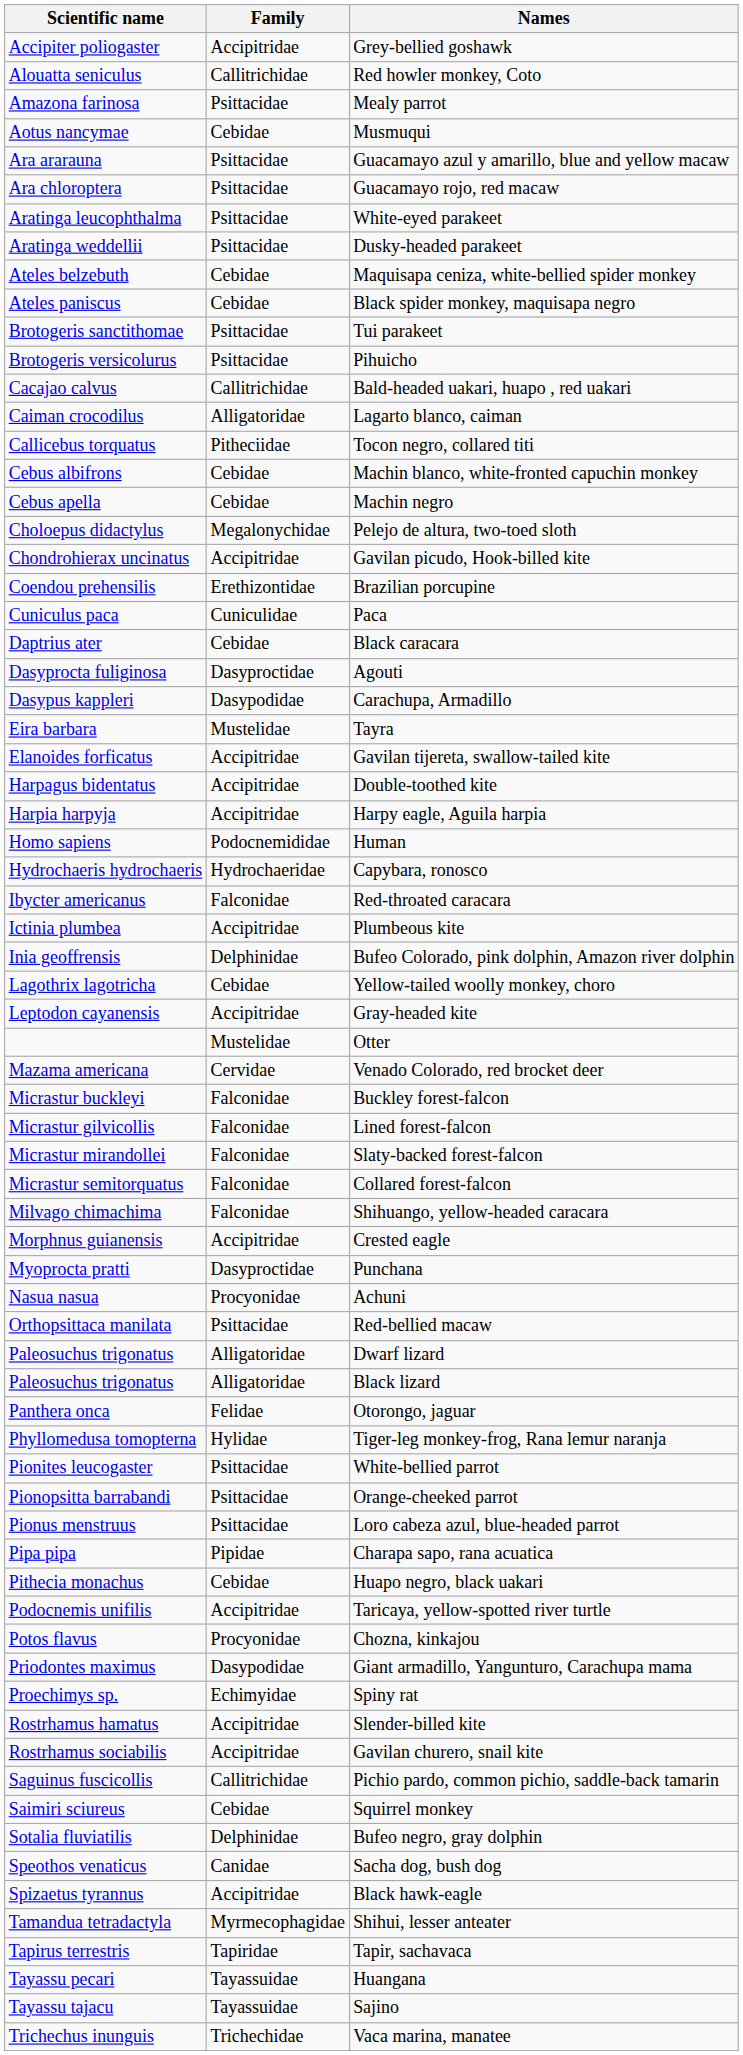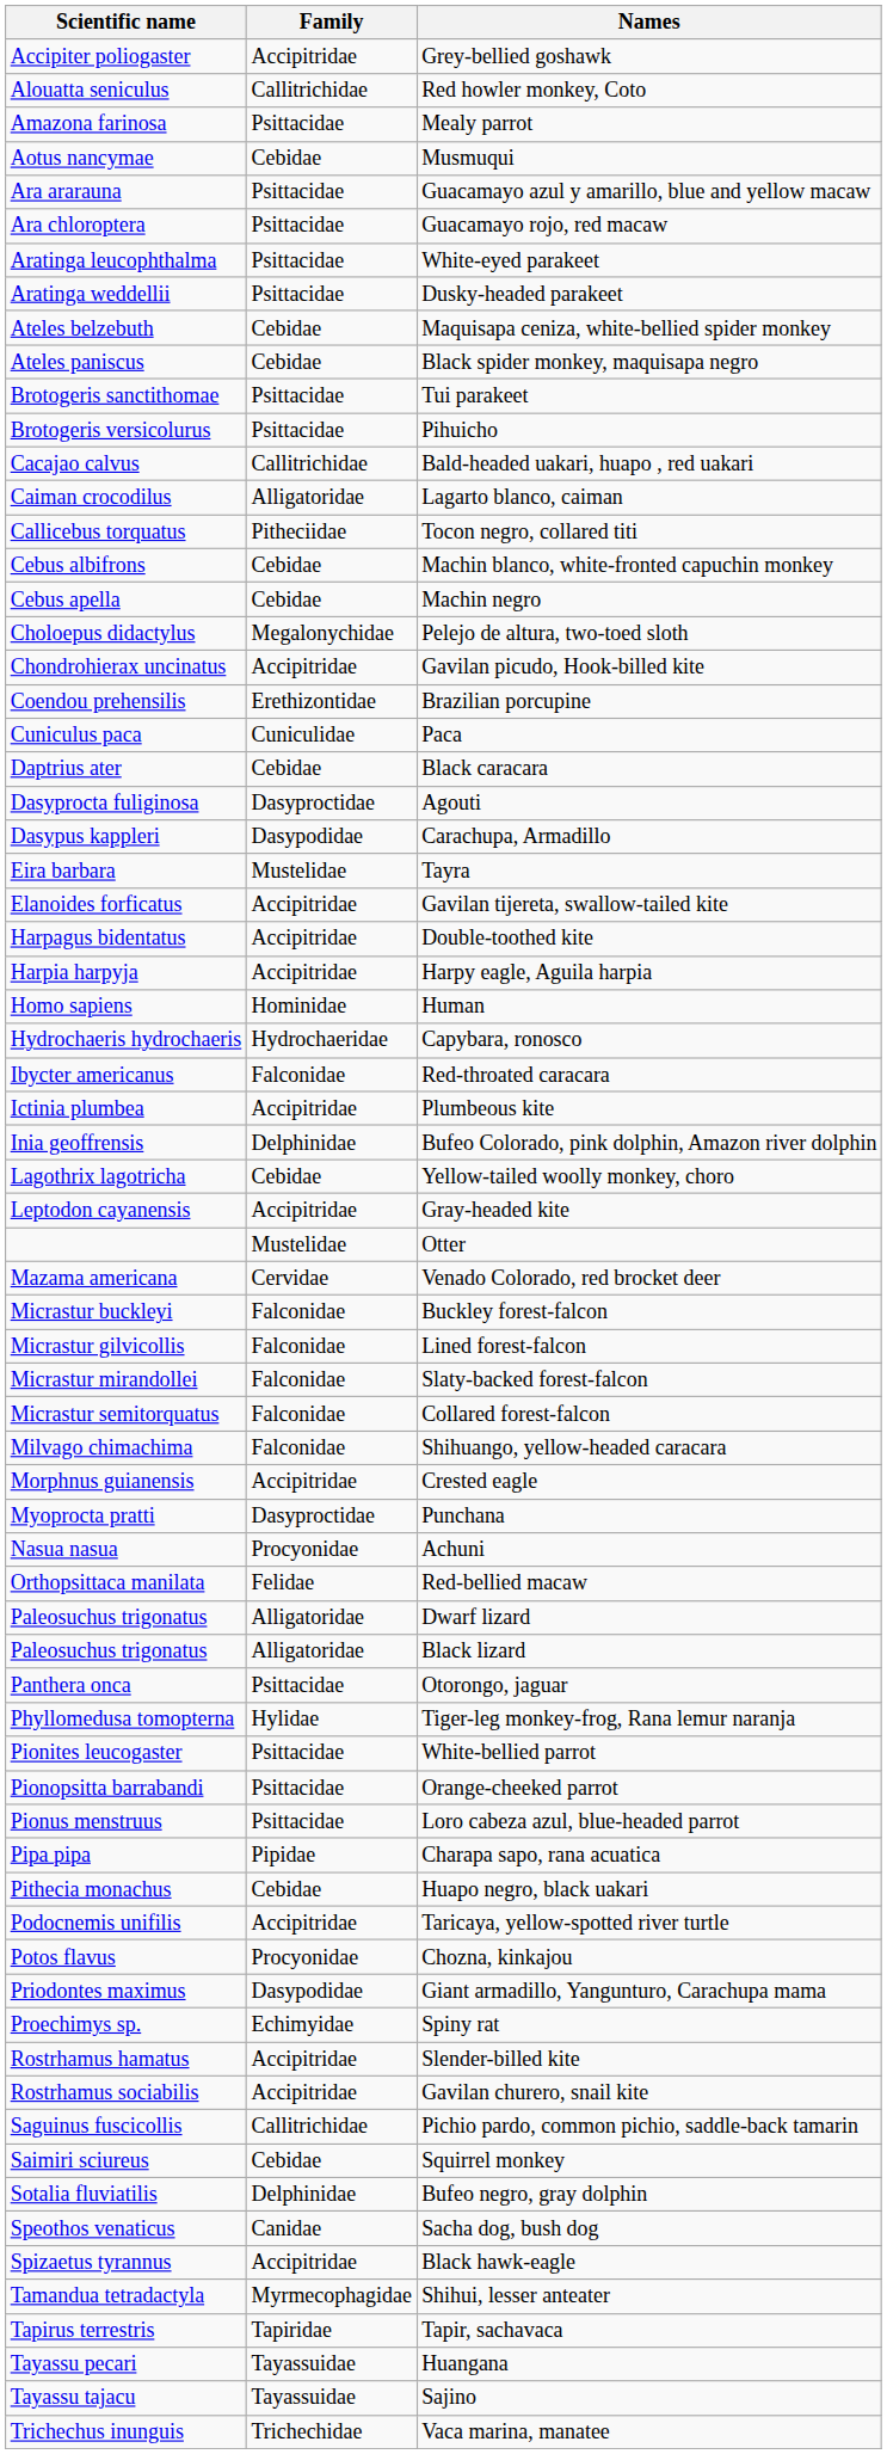 <table class="wikitable sortable">
 <tr>
 <th>Scientific name</th>
 <th>Family</th>
 <th>Names</th>
 </tr>
 <tr>
 <td><a href='#'>Accipiter poliogaster</a></td>
 <td>Accipitridae</td>
 <td>Grey-bellied goshawk</td>
 </tr>
 <tr>
 <td><a href='#'>Alouatta seniculus</a></td>
 <td>Callitrichidae</td>
 <td>Red howler monkey, Coto</td>
 </tr>
 <tr>
 <td><a href='#'>Amazona farinosa</a></td>
 <td>Psittacidae</td>
 <td>Mealy parrot</td>
 </tr>
 <tr>
 <td><a href='#'>Aotus nancymae</a></td>
 <td>Cebidae</td>
 <td>Musmuqui</td>
 </tr>
 <tr>
 <td><a href='#'>Ara ararauna</a></td>
 <td>Psittacidae</td>
 <td>Guacamayo azul y amarillo, blue and yellow macaw</td>
 </tr>
 <tr>
 <td><a href='#'>Ara chloroptera</a></td>
 <td>Psittacidae</td>
 <td>Guacamayo rojo, red macaw</td>
 </tr>
 <tr>
 <td><a href='#'>Aratinga leucophthalma</a></td>
 <td>Psittacidae</td>
 <td>White-eyed parakeet</td>
 </tr>
 <tr>
 <td><a href='#'>Aratinga weddellii</a></td>
 <td>Psittacidae</td>
 <td>Dusky-headed parakeet</td>
 </tr>
 <tr>
 <td><a href='#'>Ateles belzebuth</a></td>
 <td>Cebidae</td>
 <td>Maquisapa ceniza, white-bellied spider monkey</td>
 </tr>
 <tr>
 <td><a href='#'>Ateles paniscus</a></td>
 <td>Cebidae</td>
 <td>Black spider monkey, maquisapa negro</td>
 </tr>
 <tr>
 <td><a href='#'>Brotogeris sanctithomae</a></td>
 <td>Psittacidae</td>
 <td>Tui parakeet</td>
 </tr>
 <tr>
 <td><a href='#'>Brotogeris versicolurus</a></td>
 <td>Psittacidae</td>
 <td>Pihuicho</td>
 </tr>
 <tr>
 <td><a href='#'>Cacajao calvus</a></td>
 <td>Callitrichidae</td>
 <td>Bald-headed uakari, huapo , red uakari</td>
 </tr>
 <tr>
 <td><a href='#'>Caiman crocodilus</a></td>
 <td>Alligatoridae</td>
 <td>Lagarto blanco, caiman</td>
 </tr>
 <tr>
 <td><a href='#'>Callicebus torquatus</a></td>
 <td>Pitheciidae</td>
 <td>Tocon negro, collared titi</td>
 </tr>
 <tr>
 <td><a href='#'>Cebus albifrons</a></td>
 <td>Cebidae</td>
 <td>Machin blanco, white-fronted capuchin monkey</td>
 </tr>
 <tr>
 <td><a href='#'>Cebus apella</a></td>
 <td>Cebidae</td>
 <td>Machin negro</td>
 </tr>
 <tr>
 <td><a href='#'>Choloepus didactylus</a></td>
 <td>Megalonychidae</td>
 <td>Pelejo de altura, two-toed sloth</td>
 </tr>
 <tr>
 <td><a href='#'>Chondrohierax uncinatus</a></td>
 <td>Accipitridae</td>
 <td>Gavilan picudo, Hook-billed kite</td>
 </tr>
 <tr>
 <td><a href='#'>Coendou prehensilis</a></td>
 <td>Erethizontidae</td>
 <td>Brazilian porcupine</td>
 </tr>
 <tr>
 <td><a href='#'>Cuniculus paca</a></td>
 <td>Cuniculidae</td>
 <td>Paca</td>
 </tr>
 <tr>
 <td><a href='#'>Daptrius ater</a></td>
 <td>Cebidae</td>
 <td>Black caracara</td>
 </tr>
 <tr>
 <td><a href='#'>Dasyprocta fuliginosa</a></td>
 <td>Dasyproctidae</td>
 <td>Agouti</td>
 </tr>
 <tr>
 <td><a href='#'>Dasypus kappleri</a></td>
 <td>Dasypodidae</td>
 <td>Carachupa, Armadillo</td>
 </tr>
 <tr>
 <td><a href='#'>Eira barbara</a></td>
 <td>Mustelidae</td>
 <td>Tayra</td>
 </tr>
 <tr>
 <td><a href='#'>Elanoides forficatus</a></td>
 <td>Accipitridae</td>
 <td>Gavilan tijereta, swallow-tailed kite</td>
 </tr>
 <tr>
 <td><a href='#'>Harpagus bidentatus</a></td>
 <td>Accipitridae</td>
 <td>Double-toothed kite</td>
 </tr>
 <tr>
 <td><a href='#'>Harpia harpyja</a></td>
 <td>Accipitridae</td>
 <td>Harpy eagle, Aguila harpia</td>
 </tr>
 <tr>
 <td><a href='#'>Homo sapiens</a></td>
-<td>Podocnemididae</td>
+<td>Hominidae</td>
 <td>Human</td>
 </tr>
 <tr>
 <td><a href='#'>Hydrochaeris hydrochaeris</a></td>
 <td>Hydrochaeridae</td>
 <td>Capybara, ronosco</td>
 </tr>
 <tr>
 <td><a href='#'>Ibycter americanus</a></td>
 <td>Falconidae</td>
 <td>Red-throated caracara</td>
 </tr>
 <tr>
 <td><a href='#'>Ictinia plumbea</a></td>
 <td>Accipitridae</td>
 <td>Plumbeous kite</td>
 </tr>
 <tr>
 <td><a href='#'>Inia geoffrensis</a></td>
 <td>Delphinidae</td>
 <td>Bufeo Colorado, pink dolphin, Amazon river dolphin</td>
 </tr>
 <tr>
 <td><a href='#'>Lagothrix lagotricha</a></td>
 <td>Cebidae</td>
 <td>Yellow-tailed woolly monkey, choro</td>
 </tr>
 <tr>
 <td><a href='#'>Leptodon cayanensis</a></td>
 <td>Accipitridae</td>
 <td>Gray-headed kite</td>
 </tr>
 <tr>
 <td></td>
 <td>Mustelidae</td>
 <td>Otter</td>
 </tr>
 <tr>
 <td><a href='#'>Mazama americana</a></td>
 <td>Cervidae</td>
 <td>Venado Colorado, red brocket deer</td>
 </tr>
 <tr>
 <td><a href='#'>Micrastur buckleyi</a></td>
 <td>Falconidae</td>
 <td>Buckley forest-falcon</td>
 </tr>
 <tr>
 <td><a href='#'>Micrastur gilvicollis</a></td>
 <td>Falconidae</td>
 <td>Lined forest-falcon</td>
 </tr>
 <tr>
 <td><a href='#'>Micrastur mirandollei</a></td>
 <td>Falconidae</td>
 <td>Slaty-backed forest-falcon</td>
 </tr>
 <tr>
 <td><a href='#'>Micrastur semitorquatus</a></td>
 <td>Falconidae</td>
 <td>Collared forest-falcon</td>
 </tr>
 <tr>
 <td><a href='#'>Milvago chimachima</a></td>
 <td>Falconidae</td>
 <td>Shihuango, yellow-headed caracara</td>
 </tr>
 <tr>
 <td><a href='#'>Morphnus guianensis</a></td>
 <td>Accipitridae</td>
 <td>Crested eagle</td>
 </tr>
 <tr>
 <td><a href='#'>Myoprocta pratti</a></td>
 <td>Dasyproctidae</td>
 <td>Punchana</td>
 </tr>
 <tr>
 <td><a href='#'>Nasua nasua</a></td>
 <td>Procyonidae</td>
 <td>Achuni</td>
 </tr>
 <tr>
 <td><a href='#'>Orthopsittaca manilata</a></td>
-<td>Psittacidae</td>
+<td>Felidae</td>
 <td>Red-bellied macaw</td>
 </tr>
 <tr>
 <td><a href='#'>Paleosuchus trigonatus</a></td>
 <td>Alligatoridae</td>
 <td>Dwarf lizard</td>
 </tr>
 <tr>
 <td><a href='#'>Paleosuchus trigonatus</a></td>
 <td>Alligatoridae</td>
 <td>Black lizard</td>
 </tr>
 <tr>
 <td><a href='#'>Panthera onca</a></td>
-<td>Felidae</td>
+<td>Psittacidae</td>
 <td>Otorongo, jaguar</td>
 </tr>
 <tr>
 <td><a href='#'>Phyllomedusa tomopterna</a></td>
 <td>Hylidae</td>
 <td>Tiger-leg monkey-frog, Rana lemur naranja</td>
 </tr>
 <tr>
 <td><a href='#'>Pionites leucogaster</a></td>
 <td>Psittacidae</td>
 <td>White-bellied parrot</td>
 </tr>
 <tr>
 <td><a href='#'>Pionopsitta barrabandi</a></td>
 <td>Psittacidae</td>
 <td>Orange-cheeked parrot</td>
 </tr>
 <tr>
 <td><a href='#'>Pionus menstruus</a></td>
 <td>Psittacidae</td>
 <td>Loro cabeza azul, blue-headed parrot</td>
 </tr>
 <tr>
 <td><a href='#'>Pipa pipa</a></td>
 <td>Pipidae</td>
 <td>Charapa sapo, rana acuatica</td>
 </tr>
 <tr>
 <td><a href='#'>Pithecia monachus</a></td>
 <td>Cebidae</td>
 <td>Huapo negro, black uakari</td>
 </tr>
 <tr>
 <td><a href='#'>Podocnemis unifilis</a></td>
 <td>Accipitridae</td>
 <td>Taricaya, yellow-spotted river turtle</td>
 </tr>
 <tr>
 <td><a href='#'>Potos flavus</a></td>
 <td>Procyonidae</td>
 <td>Chozna, kinkajou</td>
 </tr>
 <tr>
 <td><a href='#'>Priodontes maximus</a></td>
 <td>Dasypodidae</td>
 <td>Giant armadillo, Yangunturo, Carachupa mama</td>
 </tr>
 <tr>
 <td><a href='#'>Proechimys sp.</a></td>
 <td>Echimyidae</td>
 <td>Spiny rat</td>
 </tr>
 <tr>
 <td><a href='#'>Rostrhamus hamatus</a></td>
 <td>Accipitridae</td>
 <td>Slender-billed kite</td>
 </tr>
 <tr>
 <td><a href='#'>Rostrhamus sociabilis</a></td>
 <td>Accipitridae</td>
 <td>Gavilan churero, snail kite</td>
 </tr>
 <tr>
 <td><a href='#'>Saguinus fuscicollis</a></td>
 <td>Callitrichidae</td>
 <td>Pichio pardo, common pichio, saddle-back tamarin</td>
 </tr>
 <tr>
 <td><a href='#'>Saimiri sciureus</a></td>
 <td>Cebidae</td>
 <td>Squirrel monkey</td>
 </tr>
 <tr>
 <td><a href='#'>Sotalia fluviatilis</a></td>
 <td>Delphinidae</td>
 <td>Bufeo negro, gray dolphin</td>
 </tr>
 <tr>
 <td><a href='#'>Speothos venaticus</a></td>
 <td>Canidae</td>
 <td>Sacha dog, bush dog</td>
 </tr>
 <tr>
 <td><a href='#'>Spizaetus tyrannus</a></td>
 <td>Accipitridae</td>
 <td>Black hawk-eagle</td>
 </tr>
 <tr>
 <td><a href='#'>Tamandua tetradactyla</a></td>
 <td>Myrmecophagidae</td>
 <td>Shihui, lesser anteater</td>
 </tr>
 <tr>
 <td><a href='#'>Tapirus terrestris</a></td>
 <td>Tapiridae</td>
 <td>Tapir, sachavaca</td>
 </tr>
 <tr>
 <td><a href='#'>Tayassu pecari</a></td>
 <td>Tayassuidae</td>
 <td>Huangana</td>
 </tr>
 <tr>
 <td><a href='#'>Tayassu tajacu</a></td>
 <td>Tayassuidae</td>
 <td>Sajino</td>
 </tr>
 <tr>
 <td><a href='#'>Trichechus inunguis</a></td>
 <td>Trichechidae</td>
 <td>Vaca marina, manatee</td>
 </tr>
 <tr>
 </tr>
 </table>
